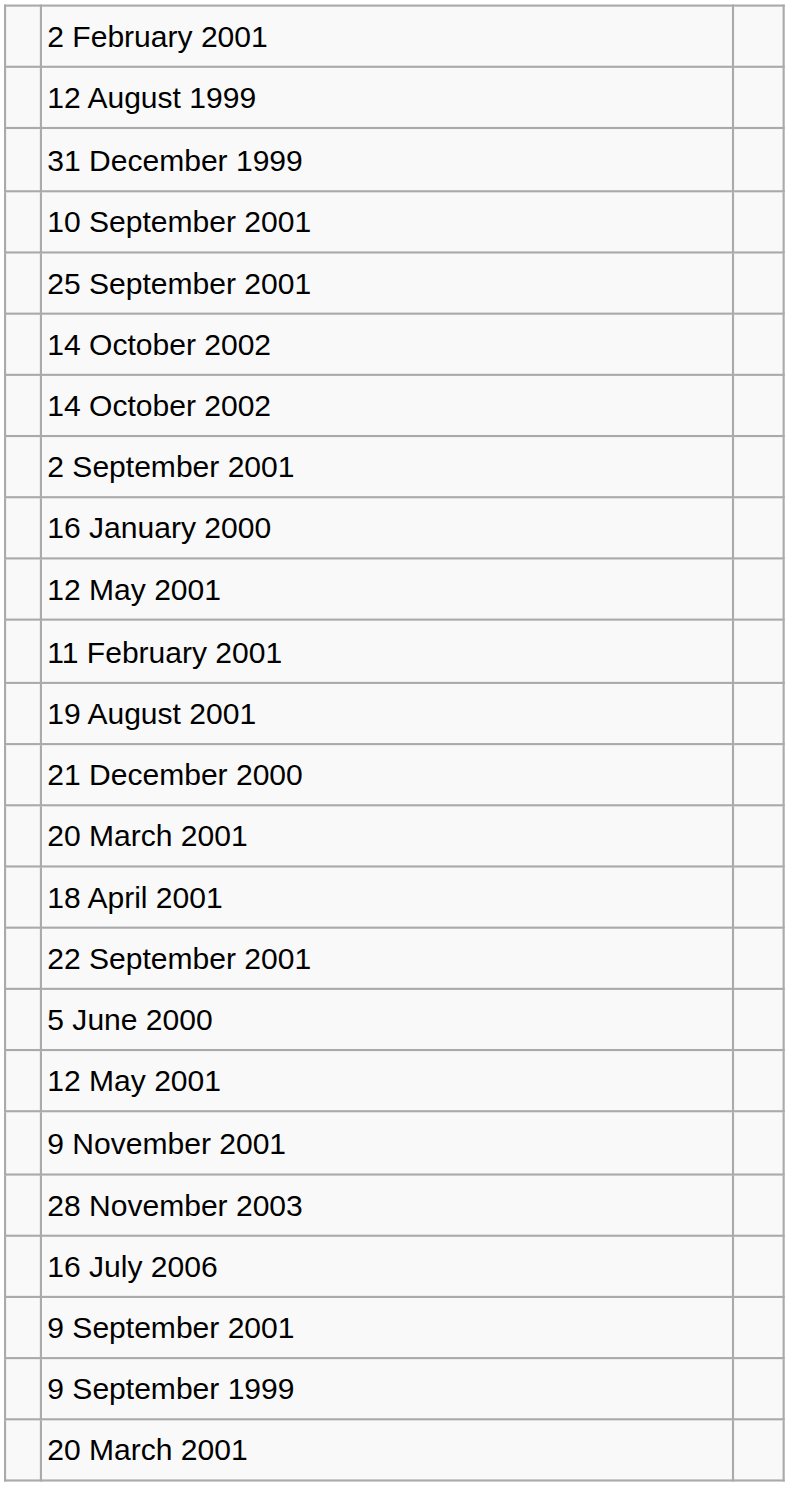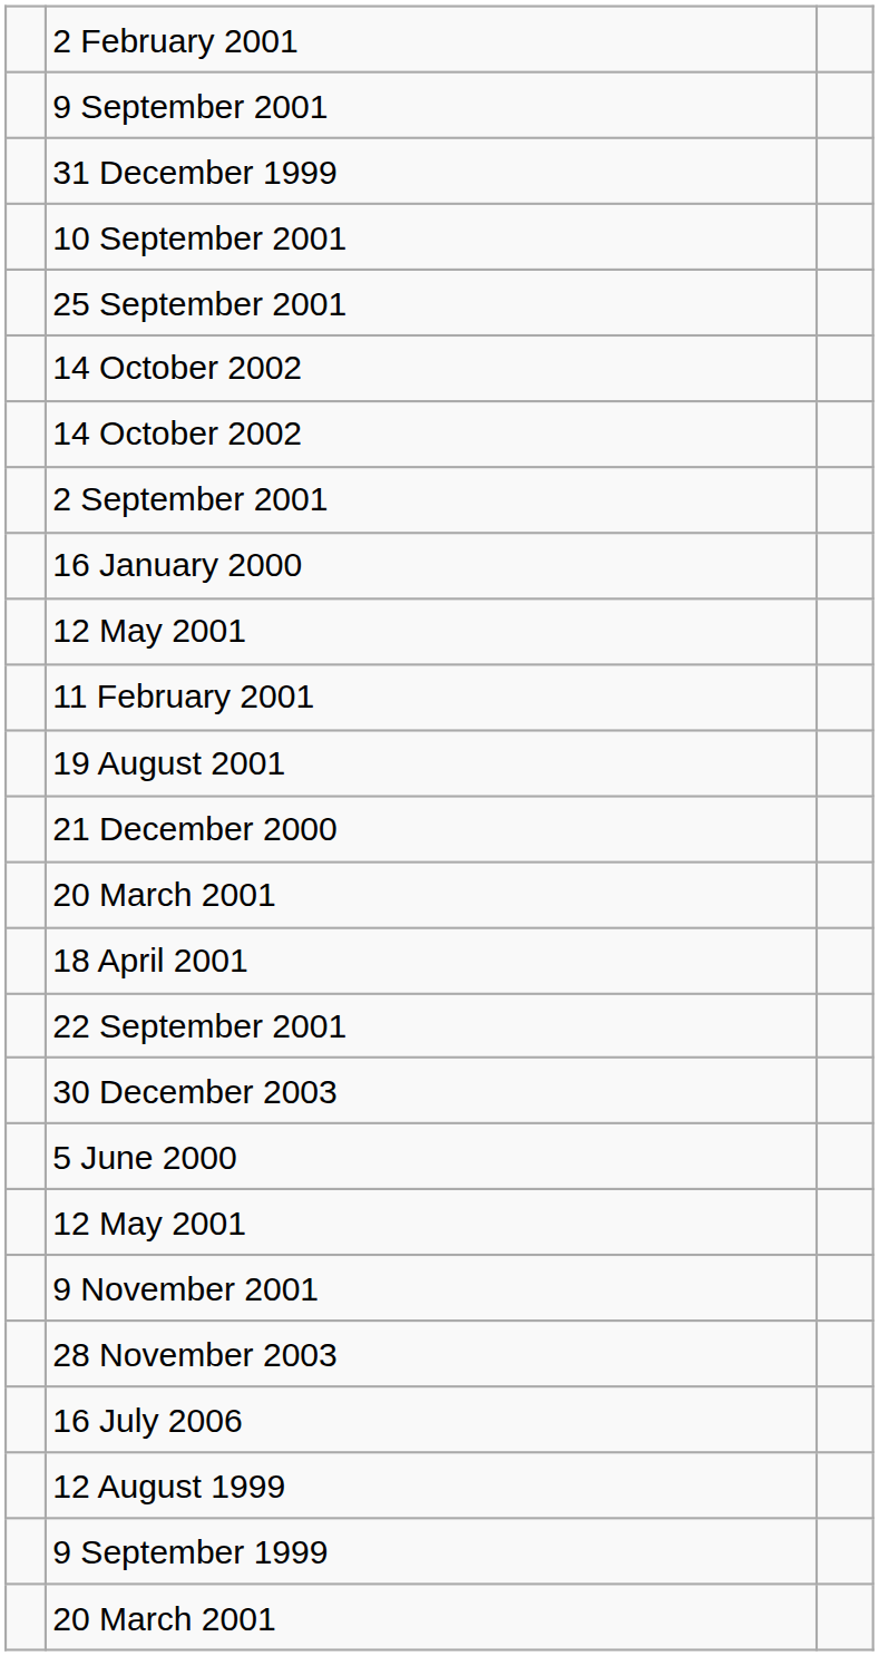 <table class="wikitable" style="font-size: 89%; float: left; width: 26em; margin-right: 1em; height: 700px">
 <tr>
 <td></td>
 <td>2 February 2001</td>
 <td></td>
 </tr>
 <tr>
 <td></td>
-<td>12 August 1999</td>
+<td>9 September 2001</td>
 <td></td>
 </tr>
 <tr>
 <td></td>
 <td>31 December 1999</td>
 <td> </td>
 </tr>
 <tr>
 <td></td>
 <td>10 September 2001</td>
 <td></td>
 </tr>
 <tr>
 <td></td>
 <td>25 September 2001</td>
 <td></td>
 </tr>
 <tr>
 <td></td>
 <td>14 October 2002</td>
 <td></td>
 </tr>
 <tr>
 <td></td>
 <td>14 October 2002</td>
 <td></td>
 </tr>
 <tr>
 <td></td>
 <td>2 September 2001</td>
 <td></td>
 </tr>
 <tr>
 <td></td>
 <td>16 January 2000</td>
 <td> </td>
 </tr>
 <tr>
 <td></td>
 <td>12 May 2001</td>
 <td></td>
 </tr>
 <tr>
 <td></td>
 <td>11 February 2001</td>
 <td></td>
 </tr>
 <tr>
 <td></td>
 <td>19 August 2001</td>
 <td></td>
 </tr>
 <tr>
 <td></td>
 <td>21 December 2000</td>
 <td></td>
 </tr>
 <tr>
 <td></td>
 <td>20 March 2001</td>
 <td></td>
 </tr>
 <tr>
 <td></td>
 <td>18 April 2001</td>
 <td></td>
 </tr>
 <tr>
 <td></td>
 <td>22 September 2001</td>
 <td></td>
 </tr>
 <tr>
 <td></td>
+<td>30 December 2003</td>
+<td></td>
+</tr>
+<tr>
+<td></td>
 <td>5 June 2000</td>
 <td></td>
 </tr>
 <tr>
 <td></td>
 <td>12 May 2001</td>
 <td></td>
 </tr>
 <tr>
 <td></td>
 <td>9 November 2001</td>
 <td></td>
 </tr>
 <tr>
 <td></td>
 <td>28 November 2003</td>
 <td></td>
 </tr>
 <tr>
 <td></td>
 <td>16 July 2006</td>
 <td> </td>
 </tr>
 <tr>
 <td></td>
-<td>9 September 2001</td>
+<td>12 August 1999</td>
 <td></td>
 </tr>
 <tr>
 <td></td>
 <td>9 September 1999</td>
 <td> </td>
 </tr>
 <tr>
 <td></td>
 <td>20 March 2001</td>
 <td></td>
 </tr>
 </table>
